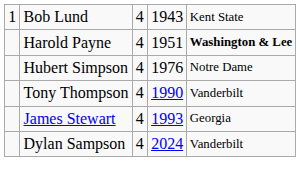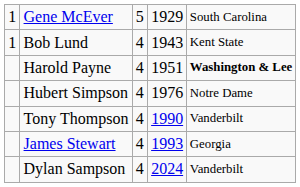 <table class="wikitable">
 <tr>
+</tr>
+<tr>
+<td>1</td>
+<td><a href='#'>Gene McEver</a></td>
+<td>5</td>
+<td>1929</td>
+<td style="font-size:80%;">South Carolina</td>
 </tr>
 <tr>
 <td>1</td>
 <td>Bob Lund</td>
 <td>4</td>
 <td>1943</td>
 <td style="font-size:80%;">Kent State</td>
 </tr>
 <tr>
 <td></td>
 <td>Harold Payne</td>
 <td>4</td>
 <td>1951</td>
 <td style="font-size:80%;"><strong>Washington & Lee</strong></td>
 </tr>
 <tr>
 <td></td>
 <td>Hubert Simpson</td>
 <td>4</td>
 <td>1976</td>
 <td style="font-size:80%;">Notre Dame</td>
 </tr>
 <tr>
 <td></td>
 <td>Tony Thompson</td>
 <td>4</td>
 <td><a href='#'>1990</a></td>
 <td style="font-size:80%;">Vanderbilt</td>
 </tr>
 <tr>
 <td></td>
 <td><a href='#'>James Stewart</a></td>
 <td>4</td>
 <td><a href='#'>1993</a></td>
 <td style="font-size:80%;">Georgia</td>
 </tr>
 <tr>
 <td></td>
 <td>Dylan Sampson</td>
 <td>4</td>
 <td><a href='#'>2024</a></td>
 <td style="font-size:80%;">Vanderbilt</td>
 </tr>
 </table>
